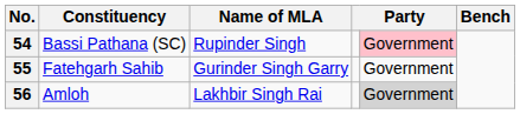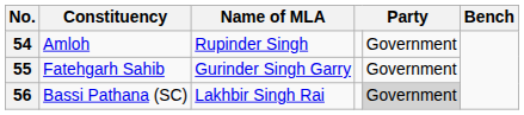 <table class="wikitable sortable">
 <tr>
 <th>No.</th>
 <th>Constituency</th>
 <th>Name of MLA</th>
 <th colspan="2">Party</th>
 <th>Bench</th>
 </tr>
 <tr>
 <th>54</th>
-<td><a href='#'>Bassi Pathana</a> (SC)</td>
+<td><a href='#'>Amloh</a></td>
 <td><a href='#'>Rupinder Singh</a></td>
 <td></td>
-<td style="background: pink;">Government</td>
+<td>Government</td>
 </tr>
 <tr>
 <th>55</th>
 <td><a href='#'>Fatehgarh Sahib</a></td>
 <td><a href='#'>Gurinder Singh Garry</a></td>
 <td></td>
 <td>Government</td>
 </tr>
 <tr>
 <th>56</th>
-<td><a href='#'>Amloh</a></td>
+<td><a href='#'>Bassi Pathana</a> (SC)</td>
 <td><a href='#'>Lakhbir Singh Rai</a></td>
 <td></td>
 <td style="background: lightgrey;">Government</td>
 </tr>
 </table>
